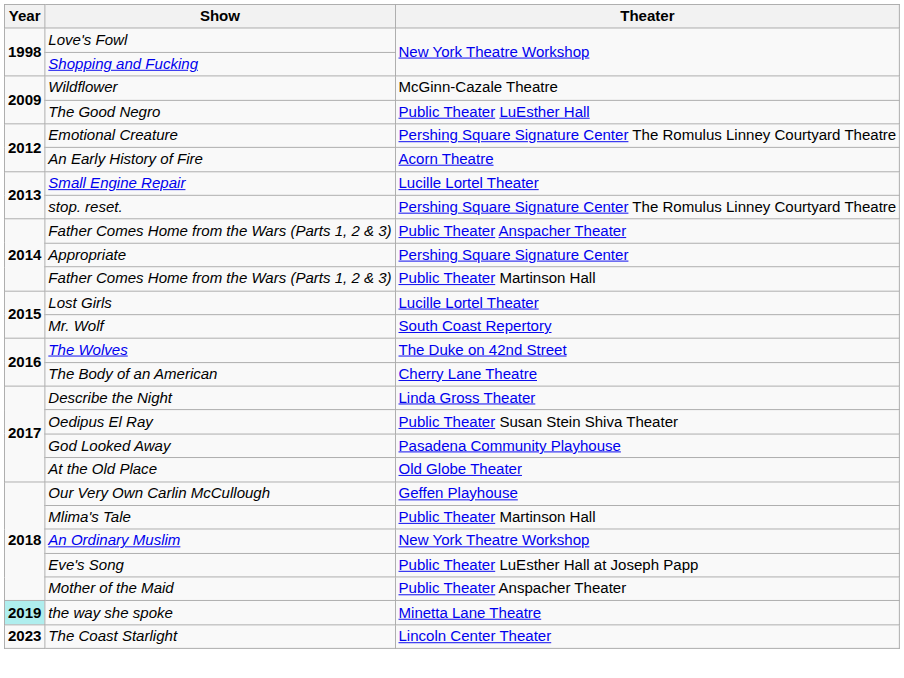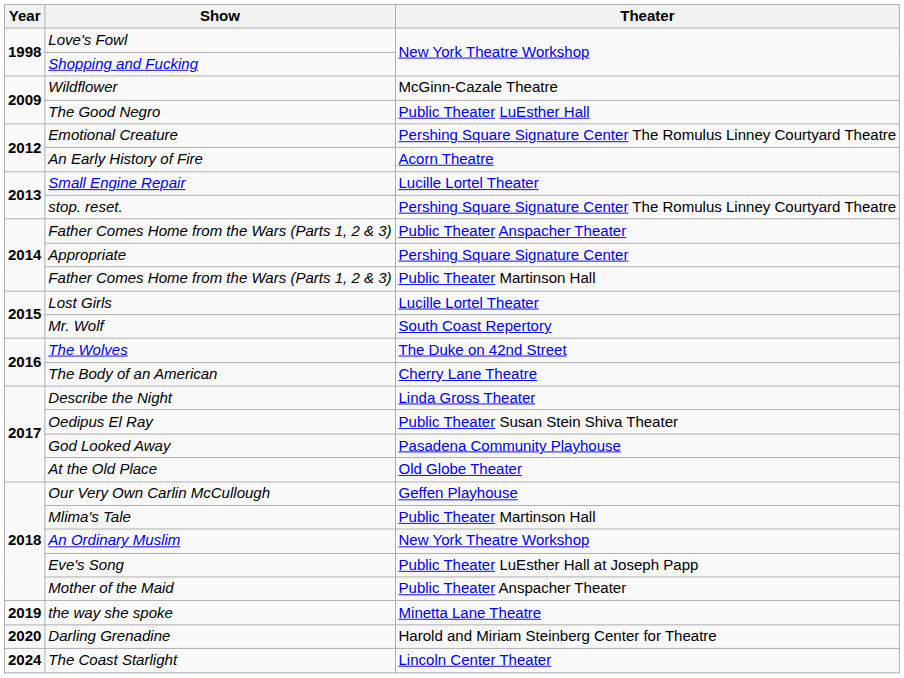 <table class="wikitable">
 <tr>
 <th>Year</th>
 <th>Show</th>
 <th>Theater</th>
 </tr>
 <tr>
 <td rowspan="2"><strong>1998</strong></td>
 <td><em>Love's Fowl</em></td>
 <td rowspan="2"><a href='#'>New York Theatre Workshop</a></td>
 </tr>
 <tr>
 <td><em><a href='#'>Shopping and Fucking</a></em></td>
 </tr>
 <tr>
 <td rowspan="2"><strong>2009</strong></td>
 <td><em>Wildflower</em></td>
 <td>McGinn-Cazale Theatre</td>
 </tr>
 <tr>
 <td><em>The Good Negro</em></td>
 <td><a href='#'>Public Theater</a> <a href='#'>LuEsther Hall</a></td>
 </tr>
 <tr>
 <td rowspan="2"><strong>2012</strong></td>
 <td><em>Emotional Creature</em></td>
 <td><a href='#'>Pershing Square Signature Center</a> The Romulus Linney Courtyard Theatre</td>
 </tr>
 <tr>
 <td><em>An Early History of Fire</em></td>
 <td><a href='#'>Acorn Theatre</a></td>
 </tr>
 <tr>
 <td rowspan="2"><strong>2013</strong></td>
 <td><em><a href='#'>Small Engine Repair</a></em></td>
 <td><a href='#'>Lucille Lortel Theater</a></td>
 </tr>
 <tr>
 <td><em>stop. reset.</em></td>
 <td><a href='#'>Pershing Square Signature Center</a> The Romulus Linney Courtyard Theatre</td>
 </tr>
 <tr>
 <td rowspan="3"><strong>2014</strong></td>
 <td><em>Father Comes Home from the Wars (Parts 1, 2 & 3)</em></td>
 <td><a href='#'>Public Theater</a> <a href='#'>Anspacher Theater</a></td>
 </tr>
 <tr>
 <td><em>Appropriate</em></td>
 <td><a href='#'>Pershing Square Signature Center</a></td>
 </tr>
 <tr>
 <td><em>Father Comes Home from the Wars (Parts 1, 2 & 3)</em></td>
 <td><a href='#'>Public Theater</a> Martinson Hall</td>
 </tr>
 <tr>
 <td rowspan="2"><strong>2015</strong></td>
 <td><em>Lost Girls</em></td>
 <td><a href='#'>Lucille Lortel Theater</a></td>
 </tr>
 <tr>
 <td><em>Mr. Wolf</em></td>
 <td><a href='#'>South Coast Repertory</a></td>
 </tr>
 <tr>
 <td rowspan="2"><strong>2016</strong></td>
 <td><em><a href='#'>The Wolves</a></em></td>
 <td><a href='#'>The Duke on 42nd Street</a></td>
 </tr>
 <tr>
 <td><em>The Body of an American</em></td>
 <td><a href='#'>Cherry Lane Theatre</a></td>
 </tr>
 <tr>
 <td rowspan="4"><strong>2017</strong></td>
 <td><em>Describe the Night</em></td>
 <td><a href='#'>Linda Gross Theater</a></td>
 </tr>
 <tr>
 <td><em>Oedipus El Ray</em></td>
 <td><a href='#'>Public Theater</a> Susan Stein Shiva Theater</td>
 </tr>
 <tr>
 <td><em>God Looked Away</em></td>
 <td><a href='#'>Pasadena Community Playhouse</a></td>
 </tr>
 <tr>
 <td><em>At the Old Place</em></td>
 <td><a href='#'>Old Globe Theater</a></td>
 </tr>
 <tr>
 <td rowspan="5"><strong>2018</strong></td>
 <td><em>Our Very Own Carlin McCullough</em></td>
 <td><a href='#'>Geffen Playhouse</a></td>
 </tr>
 <tr>
 <td><em>Mlima's Tale</em></td>
 <td><a href='#'>Public Theater</a> Martinson Hall</td>
 </tr>
 <tr>
 <td><em><a href='#'>An Ordinary Muslim</a></em></td>
 <td><a href='#'>New York Theatre Workshop</a></td>
 </tr>
 <tr>
 <td><em>Eve's Song</em></td>
 <td><a href='#'>Public Theater</a> LuEsther Hall at Joseph Papp</td>
 </tr>
 <tr>
 <td><em>Mother of the Maid</em></td>
 <td><a href='#'>Public Theater</a> Anspacher Theater</td>
 </tr>
 <tr>
-<td rowspan="1" style="background: paleturquoise;"><strong>2019</strong></td>
+<td rowspan="1"><strong>2019</strong></td>
 <td><em>the way she spoke</em></td>
 <td><a href='#'>Minetta Lane Theatre</a></td>
 </tr>
 <tr>
-<td rowspan="1"><strong>2023</strong></td>
+<td rowspan="1"><strong>2020</strong></td>
+<td><em>Darling Grenadine</em></td>
+<td>Harold and Miriam Steinberg Center for Theatre</td>
+</tr>
+<tr>
+<td rowspan="1"><strong>2024</strong></td>
 <td><em>The Coast Starlight</em></td>
 <td><a href='#'>Lincoln Center Theater</a></td>
 </tr>
 </table>
